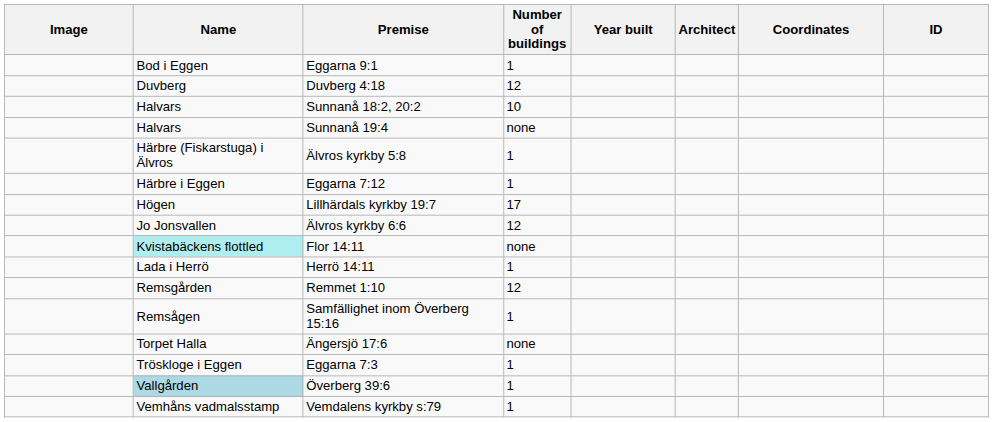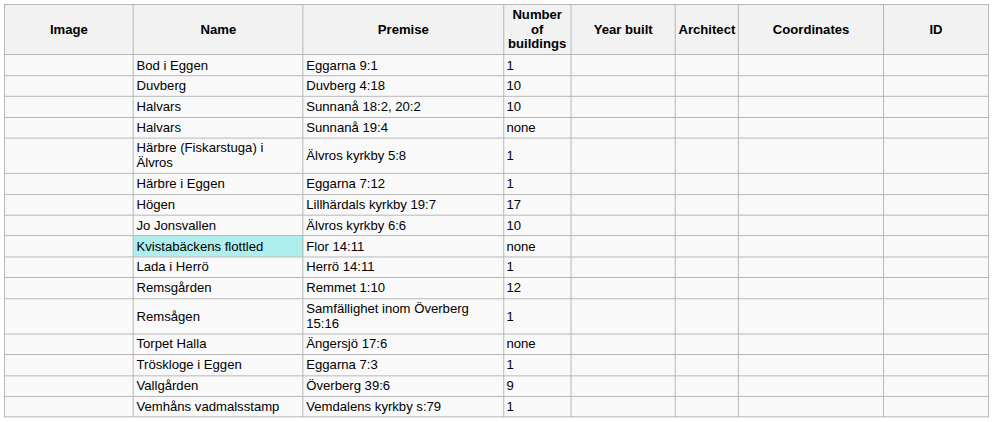 <table class="wikitable" width="95%">
 <tr>
 <th width="150">Image</th>
 <th>Name</th>
 <th>Premise</th>
 <th width="75">Number of<br>buildings</th>
 <th width="120">Year built</th>
 <th>Architect</th>
 <th width="170">Coordinates</th>
 <th width="120">ID</th>
 </tr>
 <tr>
 <td></td>
 <td>Bod i Eggen</td>
 <td>Eggarna 9:1</td>
 <td>1</td>
 <td></td>
 <td></td>
 <td></td>
 <td></td>
 </tr>
 <tr>
 <td></td>
 <td>Duvberg</td>
 <td>Duvberg 4:18</td>
-<td>12</td>
+<td>10</td>
 <td></td>
 <td></td>
 <td></td>
 <td></td>
 </tr>
 <tr>
 <td></td>
 <td>Halvars</td>
 <td>Sunnanå 18:2, 20:2</td>
 <td>10</td>
 <td></td>
 <td></td>
 <td></td>
 <td></td>
 </tr>
 <tr>
 <td></td>
 <td>Halvars</td>
 <td>Sunnanå 19:4</td>
 <td>none</td>
 <td></td>
 <td></td>
 <td></td>
 <td></td>
 </tr>
 <tr>
 <td></td>
 <td>Härbre (Fiskarstuga) i Älvros</td>
 <td>Älvros kyrkby 5:8</td>
 <td>1</td>
 <td></td>
 <td></td>
 <td></td>
 <td></td>
 </tr>
 <tr>
 <td></td>
 <td>Härbre i Eggen</td>
 <td>Eggarna 7:12</td>
 <td>1</td>
 <td></td>
 <td></td>
 <td></td>
 <td></td>
 </tr>
 <tr>
 <td></td>
 <td>Högen</td>
 <td>Lillhärdals kyrkby 19:7</td>
 <td>17</td>
 <td></td>
 <td></td>
 <td></td>
 <td></td>
 </tr>
 <tr>
 <td></td>
 <td>Jo Jonsvallen</td>
 <td>Älvros kyrkby 6:6</td>
-<td>12</td>
+<td>10</td>
 <td></td>
 <td></td>
 <td></td>
 <td></td>
 </tr>
 <tr>
 <td></td>
 <td style="background: paleturquoise;">Kvistabäckens flottled</td>
 <td>Flor 14:11</td>
 <td>none</td>
 <td></td>
 <td></td>
 <td></td>
 <td></td>
 </tr>
 <tr>
 <td></td>
 <td>Lada i Herrö</td>
 <td>Herrö 14:11</td>
 <td>1</td>
 <td></td>
 <td></td>
 <td></td>
 <td></td>
 </tr>
 <tr>
 <td></td>
 <td>Remsgården</td>
 <td>Remmet 1:10</td>
 <td>12</td>
 <td></td>
 <td></td>
 <td></td>
 <td></td>
 </tr>
 <tr>
 <td></td>
 <td>Remsågen</td>
 <td>Samfällighet inom Överberg 15:16</td>
 <td>1</td>
 <td></td>
 <td></td>
 <td></td>
 <td></td>
 </tr>
 <tr>
 <td></td>
 <td>Torpet Halla</td>
 <td>Ängersjö 17:6</td>
 <td>none</td>
 <td></td>
 <td></td>
 <td></td>
 <td></td>
 </tr>
 <tr>
 <td></td>
 <td>Tröskloge i Eggen</td>
 <td>Eggarna 7:3</td>
 <td>1</td>
 <td></td>
 <td></td>
 <td></td>
 <td></td>
 </tr>
 <tr>
 <td></td>
-<td style="background: lightblue;">Vallgården</td>
+<td>Vallgården</td>
 <td>Överberg 39:6</td>
-<td>1</td>
+<td>9</td>
 <td></td>
 <td></td>
 <td></td>
 <td></td>
 </tr>
 <tr>
 <td></td>
 <td>Vemhåns vadmalsstamp</td>
 <td>Vemdalens kyrkby s:79</td>
 <td>1</td>
 <td></td>
 <td></td>
 <td></td>
 <td></td>
 </tr>
 </table>
